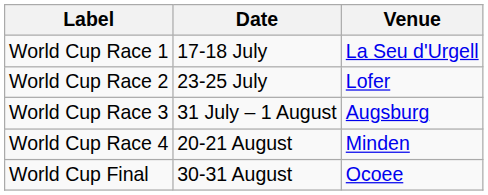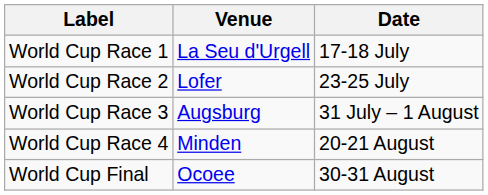 <table class="wikitable">
 <tr>
 <th>Label</th>
+<th>Venue</th>
 <th>Date</th>
-<th>Venue</th>
 </tr>
 <tr align=left>
 <td>World Cup Race 1</td>
+<td align=left> <a href='#'>La Seu d'Urgell</a></td>
 <td align=left>17-18 July</td>
-<td align=left> <a href='#'>La Seu d'Urgell</a></td>
 </tr>
 <tr align=left>
 <td>World Cup Race 2</td>
+<td align=left> <a href='#'>Lofer</a></td>
 <td align=left>23-25 July</td>
-<td align=left> <a href='#'>Lofer</a></td>
 </tr>
 <tr align=left>
 <td>World Cup Race 3</td>
+<td align=left> <a href='#'>Augsburg</a></td>
 <td align=left>31 July – 1 August</td>
-<td align=left> <a href='#'>Augsburg</a></td>
 </tr>
 <tr align=left>
 <td>World Cup Race 4</td>
+<td align=left> <a href='#'>Minden</a></td>
 <td align=left>20-21 August</td>
-<td align=left> <a href='#'>Minden</a></td>
 </tr>
 <tr align=left>
 <td>World Cup Final</td>
+<td align=left> <a href='#'>Ocoee</a></td>
 <td align=left>30-31 August</td>
-<td align=left> <a href='#'>Ocoee</a></td>
 </tr>
 </table>
